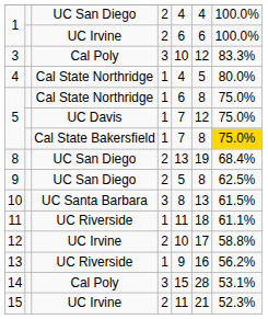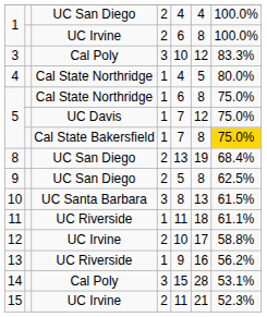 <table class="wikitable sortable" style="text-align:center">
 <tr>
 </tr>
 <tr>
 <td rowspan="2">1</td>
 <td></td>
 <td>UC San Diego</td>
 <td>2</td>
 <td>4</td>
 <td>4</td>
 <td>100.0%</td>
 </tr>
 <tr>
 <td></td>
 <td>UC Irvine</td>
 <td>2</td>
 <td>6</td>
-<td>6</td>
+<td>8</td>
 <td>100.0%</td>
 </tr>
 <tr>
 <td>3</td>
 <td></td>
 <td>Cal Poly</td>
 <td>3</td>
 <td>10</td>
 <td>12</td>
 <td>83.3%</td>
 </tr>
 <tr>
 <td>4</td>
 <td></td>
 <td>Cal State Northridge</td>
 <td>1</td>
 <td>4</td>
 <td>5</td>
 <td>80.0%</td>
 </tr>
 <tr>
 <td rowspan="3">5</td>
 <td></td>
 <td>Cal State Northridge</td>
 <td>1</td>
 <td>6</td>
 <td>8</td>
 <td>75.0%</td>
 </tr>
 <tr>
 <td></td>
 <td>UC Davis</td>
 <td>1</td>
 <td>7</td>
 <td>12</td>
 <td>75.0%</td>
 </tr>
 <tr>
 <td></td>
 <td>Cal State Bakersfield</td>
 <td>1</td>
 <td>7</td>
 <td>8</td>
 <td style="background: gold;">75.0%</td>
 </tr>
 <tr>
 <td>8</td>
 <td></td>
 <td>UC San Diego</td>
 <td>2</td>
 <td>13</td>
 <td>19</td>
 <td>68.4%</td>
 </tr>
 <tr>
 <td>9</td>
 <td></td>
 <td>UC San Diego</td>
 <td>2</td>
 <td>5</td>
 <td>8</td>
 <td>62.5%</td>
 </tr>
 <tr>
 <td>10</td>
 <td></td>
 <td>UC Santa Barbara</td>
 <td>3</td>
 <td>8</td>
 <td>13</td>
 <td>61.5%</td>
 </tr>
 <tr>
 <td>11</td>
 <td></td>
 <td>UC Riverside</td>
 <td>1</td>
 <td>11</td>
 <td>18</td>
 <td>61.1%</td>
 </tr>
 <tr>
 <td>12</td>
 <td></td>
 <td>UC Irvine</td>
 <td>2</td>
 <td>10</td>
 <td>17</td>
 <td>58.8%</td>
 </tr>
 <tr>
 <td>13</td>
 <td></td>
 <td>UC Riverside</td>
 <td>1</td>
 <td>9</td>
 <td>16</td>
 <td>56.2%</td>
 </tr>
 <tr>
 <td>14</td>
 <td></td>
 <td>Cal Poly</td>
 <td>3</td>
 <td>15</td>
 <td>28</td>
 <td>53.1%</td>
 </tr>
 <tr>
 <td>15</td>
 <td></td>
 <td>UC Irvine</td>
 <td>2</td>
 <td>11</td>
 <td>21</td>
 <td>52.3%</td>
 </tr>
 </table>
